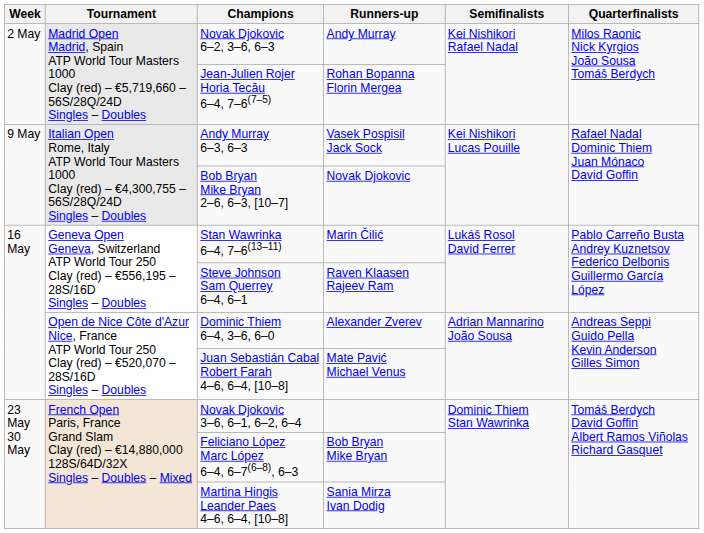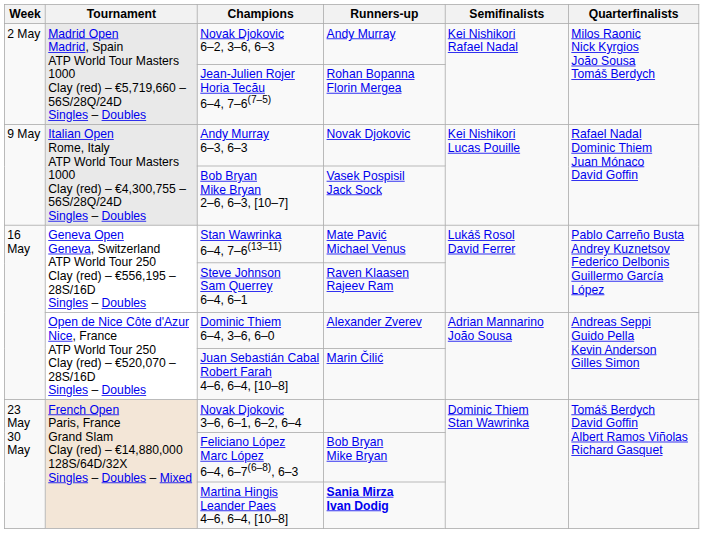 <table class=wikitable style=font-size:95%>
 <tr>
 <th style="width:48px;">Week</th>
 <th style="width:250px;">Tournament</th>
 <th style="width:205px;">Champions</th>
 <th style="width:205px;">Runners-up</th>
 <th style="width:190px;">Semifinalists</th>
 <th style="width:190px;">Quarterfinalists</th>
 </tr>
 <tr valign=top>
 <td rowspan=2>2 May</td>
 <td style="background:#e9e9e9;" rowspan=2><a href='#'>Madrid Open</a><br> <a href='#'>Madrid</a>, Spain<br>ATP World Tour Masters 1000<br>Clay (red) – €5,719,660 – 56S/28Q/24D<br> <a href='#'>Singles</a> – <a href='#'>Doubles</a></td>
 <td> <a href='#'>Novak Djokovic</a> <br> 6–2, 3–6, 6–3</td>
 <td> <a href='#'>Andy Murray</a></td>
 <td rowspan=2> <a href='#'>Kei Nishikori</a> <br>  <a href='#'>Rafael Nadal</a></td>
 <td rowspan=2> <a href='#'>Milos Raonic</a> <br>  <a href='#'>Nick Kyrgios</a> <br> <a href='#'>João Sousa</a> <br>  <a href='#'>Tomáš Berdych</a></td>
 </tr>
 <tr valign=top>
 <td> <a href='#'>Jean-Julien Rojer</a> <br>  <a href='#'>Horia Tecău</a> <br> 6–4, 7–6<sup>(7–5)</sup></td>
 <td> <a href='#'>Rohan Bopanna</a> <br> <a href='#'>Florin Mergea</a></td>
 </tr>
 <tr valign=top>
 <td rowspan=2>9 May</td>
 <td style="background:#e9e9e9;" rowspan=2><a href='#'>Italian Open</a><br> Rome, Italy<br>ATP World Tour Masters 1000<br>Clay (red) – €4,300,755 – 56S/28Q/24D<br> <a href='#'>Singles</a> – <a href='#'>Doubles</a></td>
 <td> <a href='#'>Andy Murray</a> <br> 6–3, 6–3</td>
-<td> <a href='#'>Vasek Pospisil</a><br> <a href='#'>Jack Sock</a></td>
+<td> <a href='#'>Novak Djokovic</a></td>
 <td rowspan=2> <a href='#'>Kei Nishikori</a> <br>  <a href='#'>Lucas Pouille</a></td>
 <td rowspan=2> <a href='#'>Rafael Nadal</a> <br>  <a href='#'>Dominic Thiem</a> <br>  <a href='#'>Juan Mónaco</a> <br>  <a href='#'>David Goffin</a></td>
 </tr>
 <tr valign=top>
 <td> <a href='#'>Bob Bryan</a><br> <a href='#'>Mike Bryan</a><br>2–6, 6–3, [10–7]</td>
-<td> <a href='#'>Novak Djokovic</a></td>
+<td> <a href='#'>Vasek Pospisil</a><br> <a href='#'>Jack Sock</a></td>
 </tr>
 <tr valign=top>
 <td rowspan=4>16 May</td>
 <td style="background:#ffffff;" rowspan=2><a href='#'>Geneva Open</a><br> <a href='#'>Geneva</a>, Switzerland<br>ATP World Tour 250<br>Clay (red) – €556,195 – 28S/16D<br> <a href='#'>Singles</a> – <a href='#'>Doubles</a></td>
 <td> <a href='#'>Stan Wawrinka</a> <br> 6–4, 7–6<sup>(13–11)</sup></td>
-<td> <a href='#'>Marin Čilić</a></td>
+<td> <a href='#'>Mate Pavić</a><br> <a href='#'>Michael Venus</a></td>
 <td rowspan=2> <a href='#'>Lukáš Rosol</a><br> <a href='#'>David Ferrer</a></td>
 <td rowspan=2> <a href='#'>Pablo Carreño Busta</a><br> <a href='#'>Andrey Kuznetsov</a> <br>  <a href='#'>Federico Delbonis</a><br> <a href='#'>Guillermo García López</a></td>
 </tr>
 <tr valign=top>
 <td> <a href='#'>Steve Johnson</a><br> <a href='#'>Sam Querrey</a><br>6–4, 6–1</td>
 <td> <a href='#'>Raven Klaasen</a><br> <a href='#'>Rajeev Ram</a></td>
 </tr>
 <tr valign=top>
 <td style="background:#ffffff;" rowspan=2><a href='#'>Open de Nice Côte d'Azur</a><br> <a href='#'>Nice</a>, France<br>ATP World Tour 250<br>Clay (red) – €520,070 – 28S/16D<br> <a href='#'>Singles</a> – <a href='#'>Doubles</a></td>
 <td> <a href='#'>Dominic Thiem</a><br>6–4, 3–6, 6–0</td>
 <td> <a href='#'>Alexander Zverev</a></td>
 <td rowspan=2> <a href='#'>Adrian Mannarino</a><br> <a href='#'>João Sousa</a></td>
 <td rowspan=2> <a href='#'>Andreas Seppi</a><br> <a href='#'>Guido Pella</a><br> <a href='#'>Kevin Anderson</a><br>   <a href='#'>Gilles Simon</a></td>
 </tr>
 <tr valign=top>
 <td> <a href='#'>Juan Sebastián Cabal</a><br> <a href='#'>Robert Farah</a><br>4–6, 6–4, [10–8]</td>
-<td> <a href='#'>Mate Pavić</a><br> <a href='#'>Michael Venus</a></td>
+<td> <a href='#'>Marin Čilić</a></td>
 </tr>
 <tr valign=top>
 <td rowspan=3>23 May<br>30 May</td>
 <td style="background:#f3e6d7;" rowspan=3><a href='#'>French Open</a><br> Paris, France<br>Grand Slam<br>Clay (red) – €14,880,000<br>128S/64D/32X<br><a href='#'>Singles</a> – <a href='#'>Doubles</a> – <a href='#'>Mixed</a></td>
 <td> <a href='#'>Novak Djokovic</a> <br> 3–6, 6–1, 6–2, 6–4</td>
 <td></td>
 <td rowspan=3> <a href='#'>Dominic Thiem</a><br> <a href='#'>Stan Wawrinka</a></td>
 <td rowspan=3> <a href='#'>Tomáš Berdych</a> <br> <a href='#'>David Goffin</a><br>  <a href='#'>Albert Ramos Viñolas</a> <br> <a href='#'>Richard Gasquet</a></td>
 </tr>
 <tr valign=top>
 <td> <a href='#'>Feliciano López</a><br> <a href='#'>Marc López</a><br>6–4, 6–7<sup>(6–8)</sup>, 6–3</td>
 <td> <a href='#'>Bob Bryan</a><br> <a href='#'>Mike Bryan</a></td>
 </tr>
 <tr valign=top>
 <td> <a href='#'>Martina Hingis</a><br> <a href='#'>Leander Paes</a><br>4–6, 6–4, [10–8]</td>
-<td> <a href='#'>Sania Mirza</a><br> <a href='#'>Ivan Dodig</a></td>
+<td><strong> <a href='#'>Sania Mirza</a><br> <a href='#'>Ivan Dodig</a></strong></td>
 </tr>
 </table>
